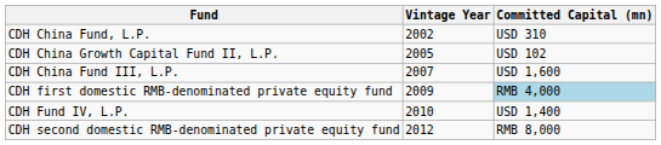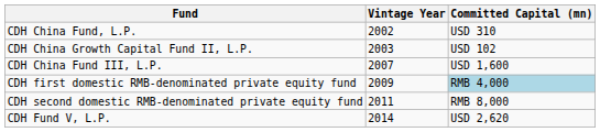 <table class="wikitable">
 <tr>
 <th>Fund</th>
 <th>Vintage Year</th>
 <th>Committed Capital (mn)</th>
 </tr>
 <tr>
 <td>CDH China Fund, L.P.</td>
 <td>2002</td>
 <td>USD 310</td>
 </tr>
 <tr>
 <td>CDH China Growth Capital Fund II, L.P.</td>
-<td>2005</td>
+<td>2003</td>
 <td>USD 102</td>
 </tr>
 <tr>
 <td>CDH China Fund III, L.P.</td>
 <td>2007</td>
 <td>USD 1,600</td>
 </tr>
 <tr>
 <td>CDH first domestic RMB-denominated private equity fund</td>
 <td>2009</td>
 <td style="background: lightblue;">RMB 4,000</td>
 </tr>
 <tr>
-<td>CDH Fund IV, L.P.</td>
-<td>2010</td>
-<td>USD 1,400</td>
+<td>CDH second domestic RMB-denominated private equity fund</td>
+<td>2011</td>
+<td>RMB 8,000</td>
 </tr>
 <tr>
-<td>CDH second domestic RMB-denominated private equity fund</td>
-<td>2012</td>
-<td>RMB 8,000</td>
+<td>CDH Fund V, L.P.</td>
+<td>2014</td>
+<td>USD 2,620</td>
 </tr>
 </table>
